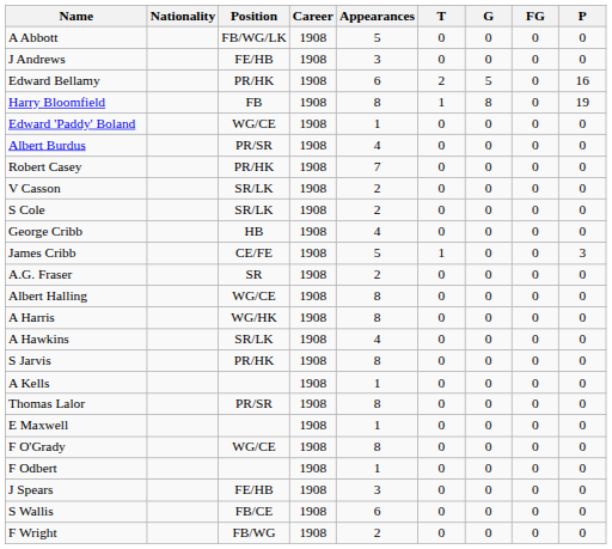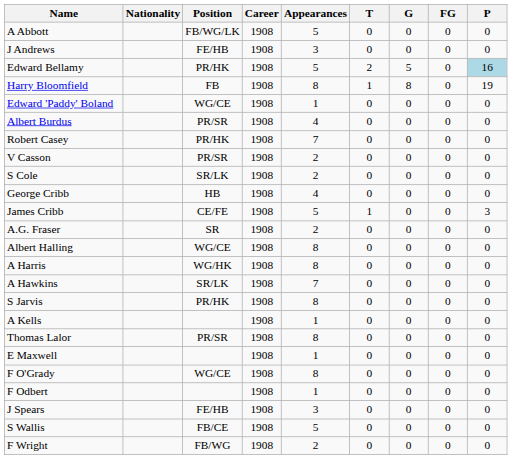 <table class="wikitable sortable" style="text-align: center;">
 <tr>
 <th style="width:10em">Name</th>
 <th>Nationality</th>
 <th>Position</th>
 <th>Career</th>
 <th>Appearances</th>
 <th style="width:3em">T</th>
 <th style="width:3em">G</th>
 <th style="width:3em">FG</th>
 <th style="width:3em">P</th>
 </tr>
 <tr>
 <td align="left">A Abbott</td>
 <td></td>
 <td>FB/WG/LK</td>
 <td>1908</td>
 <td>5</td>
 <td>0</td>
 <td>0</td>
 <td>0</td>
 <td>0</td>
 </tr>
 <tr>
 <td align="left">J Andrews</td>
 <td></td>
 <td>FE/HB</td>
 <td>1908</td>
 <td>3</td>
 <td>0</td>
 <td>0</td>
 <td>0</td>
 <td>0</td>
 </tr>
 <tr>
 <td align="left">Edward Bellamy</td>
 <td></td>
 <td>PR/HK</td>
 <td>1908</td>
-<td>6</td>
+<td>5</td>
 <td>2</td>
 <td>5</td>
 <td>0</td>
-<td>16</td>
+<td style="background: lightblue;">16</td>
 </tr>
 <tr>
 <td align="left"><a href='#'>Harry Bloomfield</a></td>
 <td></td>
 <td>FB</td>
 <td>1908</td>
 <td>8</td>
 <td>1</td>
 <td>8</td>
 <td>0</td>
 <td>19</td>
 </tr>
 <tr>
 <td align="left"><a href='#'>Edward 'Paddy' Boland</a></td>
 <td></td>
 <td>WG/CE</td>
 <td>1908</td>
 <td>1</td>
 <td>0</td>
 <td>0</td>
 <td>0</td>
 <td>0</td>
 </tr>
 <tr>
 <td align="left"><a href='#'>Albert Burdus</a></td>
 <td></td>
 <td>PR/SR</td>
 <td>1908</td>
 <td>4</td>
 <td>0</td>
 <td>0</td>
 <td>0</td>
 <td>0</td>
 </tr>
 <tr>
 <td align="left">Robert Casey</td>
 <td></td>
 <td>PR/HK</td>
 <td>1908</td>
 <td>7</td>
 <td>0</td>
 <td>0</td>
 <td>0</td>
 <td>0</td>
 </tr>
 <tr>
 <td align="left">V Casson</td>
 <td></td>
-<td>SR/LK</td>
+<td>PR/SR</td>
 <td>1908</td>
 <td>2</td>
 <td>0</td>
 <td>0</td>
 <td>0</td>
 <td>0</td>
 </tr>
 <tr>
 <td align="left">S Cole</td>
 <td></td>
 <td>SR/LK</td>
 <td>1908</td>
 <td>2</td>
 <td>0</td>
 <td>0</td>
 <td>0</td>
 <td>0</td>
 </tr>
 <tr>
 <td align="left">George Cribb</td>
 <td></td>
 <td>HB</td>
 <td>1908</td>
 <td>4</td>
 <td>0</td>
 <td>0</td>
 <td>0</td>
 <td>0</td>
 </tr>
 <tr>
 <td align="left">James Cribb</td>
 <td></td>
 <td>CE/FE</td>
 <td>1908</td>
 <td>5</td>
 <td>1</td>
 <td>0</td>
 <td>0</td>
 <td>3</td>
 </tr>
 <tr>
 <td align="left">A.G. Fraser</td>
 <td></td>
 <td>SR</td>
 <td>1908</td>
 <td>2</td>
 <td>0</td>
 <td>0</td>
 <td>0</td>
 <td>0</td>
 </tr>
 <tr>
 <td align="left">Albert Halling</td>
 <td></td>
 <td>WG/CE</td>
 <td>1908</td>
 <td>8</td>
 <td>0</td>
 <td>0</td>
 <td>0</td>
 <td>0</td>
 </tr>
 <tr>
 <td align="left">A Harris</td>
 <td></td>
 <td>WG/HK</td>
 <td>1908</td>
 <td>8</td>
 <td>0</td>
 <td>0</td>
 <td>0</td>
 <td>0</td>
 </tr>
 <tr>
 <td align="left">A Hawkins</td>
 <td></td>
 <td>SR/LK</td>
 <td>1908</td>
-<td>4</td>
+<td>7</td>
 <td>0</td>
 <td>0</td>
 <td>0</td>
 <td>0</td>
 </tr>
 <tr>
 <td align="left">S Jarvis</td>
 <td></td>
 <td>PR/HK</td>
 <td>1908</td>
 <td>8</td>
 <td>0</td>
 <td>0</td>
 <td>0</td>
 <td>0</td>
 </tr>
 <tr>
 <td align="left">A Kells</td>
 <td></td>
 <td></td>
 <td>1908</td>
 <td>1</td>
 <td>0</td>
 <td>0</td>
 <td>0</td>
 <td>0</td>
 </tr>
 <tr>
 <td align="left">Thomas Lalor</td>
 <td></td>
 <td>PR/SR</td>
 <td>1908</td>
 <td>8</td>
 <td>0</td>
 <td>0</td>
 <td>0</td>
 <td>0</td>
 </tr>
 <tr>
 <td align="left">E Maxwell</td>
 <td></td>
 <td></td>
 <td>1908</td>
 <td>1</td>
 <td>0</td>
 <td>0</td>
 <td>0</td>
 <td>0</td>
 </tr>
 <tr>
 <td align="left">F O'Grady</td>
 <td></td>
 <td>WG/CE</td>
 <td>1908</td>
 <td>8</td>
 <td>0</td>
 <td>0</td>
 <td>0</td>
 <td>0</td>
 </tr>
 <tr>
 <td align="left">F Odbert</td>
 <td></td>
 <td></td>
 <td>1908</td>
 <td>1</td>
 <td>0</td>
 <td>0</td>
 <td>0</td>
 <td>0</td>
 </tr>
 <tr>
 <td align="left">J Spears</td>
 <td></td>
 <td>FE/HB</td>
 <td>1908</td>
 <td>3</td>
 <td>0</td>
 <td>0</td>
 <td>0</td>
 <td>0</td>
 </tr>
 <tr>
 <td align="left">S Wallis</td>
 <td></td>
 <td>FB/CE</td>
 <td>1908</td>
-<td>6</td>
+<td>5</td>
 <td>0</td>
 <td>0</td>
 <td>0</td>
 <td>0</td>
 </tr>
 <tr>
 <td align="left">F Wright</td>
 <td></td>
 <td>FB/WG</td>
 <td>1908</td>
 <td>2</td>
 <td>0</td>
 <td>0</td>
 <td>0</td>
 <td>0</td>
 </tr>
 </table>
